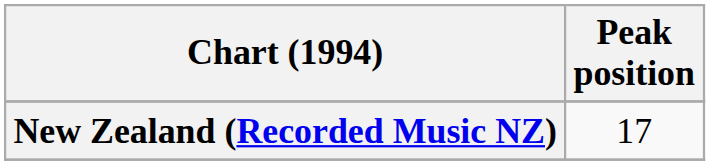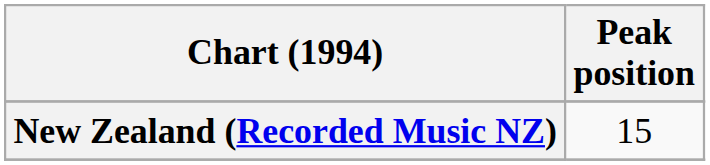 <table class="wikitable sortable plainrowheaders" style="text-align:center">
 <tr>
 <th scope="col">Chart (1994)</th>
 <th scope="col">Peak<br>position</th>
 </tr>
 <tr>
 </tr>
 <tr>
 <th scope="row">New Zealand (<a href='#'>Recorded Music NZ</a>)</th>
-<td>17</td>
+<td>15</td>
 </tr>
 <tr>
 </tr>
 <tr>
 </tr>
 </table>
